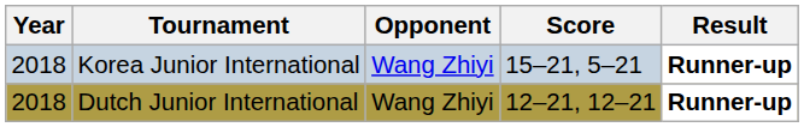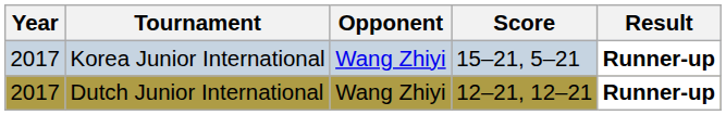 <table class="sortable wikitable" style="font-size: 90%;">
 <tr>
 <th>Year</th>
 <th>Tournament</th>
 <th>Opponent</th>
 <th>Score</th>
 <th>Result</th>
 </tr>
 <tr style="background:#C6D4E1">
-<td align="center">2018</td>
+<td align="center">2017</td>
 <td align="left">Korea Junior International</td>
 <td align="left"> <a href='#'>Wang Zhiyi</a></td>
 <td align="left">15–21, 5–21</td>
 <td style="text-align:left; background:white"> <strong>Runner-up</strong></td>
 </tr>
 <tr style="background:#AE9C45">
-<td align="center">2018</td>
+<td align="center">2017</td>
 <td align="left">Dutch Junior International</td>
 <td align="left"> Wang Zhiyi</td>
 <td align="left">12–21, 12–21</td>
 <td style="text-align:left; background:white"> <strong>Runner-up</strong></td>
 </tr>
 </table>
